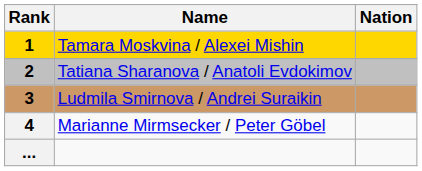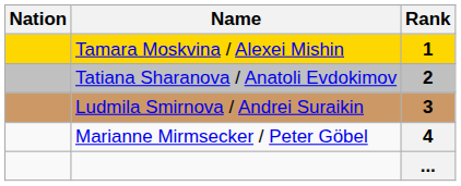 <table class="wikitable">
 <tr>
+<th>Nation</th>
+<th>Name</th>
 <th>Rank</th>
-<th>Name</th>
-<th>Nation</th>
 </tr>
 <tr bgcolor="gold">
+<td></td>
+<td><a href='#'>Tamara Moskvina</a> / <a href='#'>Alexei Mishin</a></td>
 <td align="center"><strong>1</strong></td>
-<td><a href='#'>Tamara Moskvina</a> / <a href='#'>Alexei Mishin</a></td>
-<td></td>
 </tr>
 <tr bgcolor="silver">
+<td></td>
+<td><a href='#'>Tatiana Sharanova</a> / <a href='#'>Anatoli Evdokimov</a></td>
 <td align="center"><strong>2</strong></td>
-<td><a href='#'>Tatiana Sharanova</a> / <a href='#'>Anatoli Evdokimov</a></td>
-<td></td>
 </tr>
 <tr bgcolor="cc9966">
+<td></td>
+<td><a href='#'>Ludmila Smirnova</a> / <a href='#'>Andrei Suraikin</a></td>
 <td align="center"><strong>3</strong></td>
-<td><a href='#'>Ludmila Smirnova</a> / <a href='#'>Andrei Suraikin</a></td>
-<td></td>
 </tr>
 <tr>
+<td></td>
+<td><a href='#'>Marianne Mirmsecker</a> / <a href='#'>Peter Göbel</a></td>
 <th>4</th>
-<td><a href='#'>Marianne Mirmsecker</a> / <a href='#'>Peter Göbel</a></td>
-<td></td>
 </tr>
 <tr>
-<th>...</th>
 <td></td>
 <td></td>
+<th>...</th>
 </tr>
 </table>
